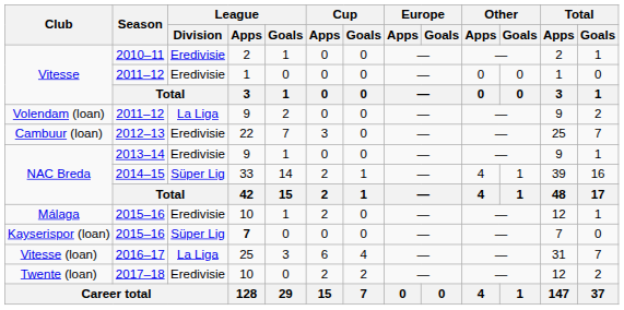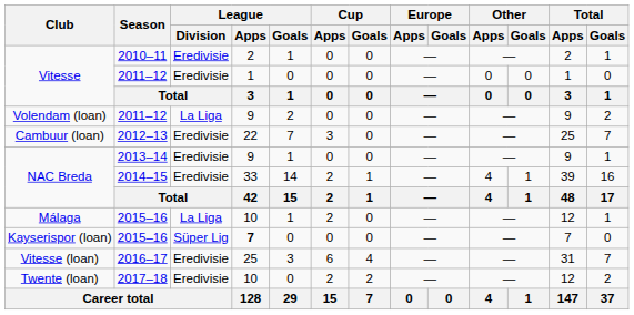 <table class="wikitable" style="text-align:center">
 <tr>
 <th rowspan="2">Club</th>
 <th rowspan="2">Season</th>
 <th colspan="3">League</th>
 <th colspan="2">Cup</th>
 <th colspan="2">Europe</th>
 <th colspan="2">Other</th>
 <th colspan="2">Total</th>
 </tr>
 <tr>
 <th>Division</th>
 <th>Apps</th>
 <th>Goals</th>
 <th>Apps</th>
 <th>Goals</th>
 <th>Apps</th>
 <th>Goals</th>
 <th>Apps</th>
 <th>Goals</th>
 <th>Apps</th>
 <th>Goals</th>
 </tr>
 <tr>
 <td rowspan="3"><a href='#'>Vitesse</a></td>
 <td><a href='#'>2010–11</a></td>
 <td><a href='#'>Eredivisie</a></td>
 <td>2</td>
 <td>1</td>
 <td>0</td>
 <td>0</td>
 <td colspan="2">—</td>
 <td colspan="2">—</td>
 <td>2</td>
 <td>1</td>
 </tr>
 <tr>
 <td><a href='#'>2011–12</a></td>
 <td>Eredivisie</td>
 <td>1</td>
 <td>0</td>
 <td>0</td>
 <td>0</td>
 <td colspan="2">—</td>
 <td>0</td>
 <td>0</td>
 <td>1</td>
 <td>0</td>
 </tr>
 <tr>
 <th colspan="2">Total</th>
 <th>3</th>
 <th>1</th>
 <th>0</th>
 <th>0</th>
 <th colspan="2">—</th>
 <th>0</th>
 <th>0</th>
 <th>3</th>
 <th>1</th>
 </tr>
 <tr>
 <td><a href='#'>Volendam</a> (loan)</td>
 <td><a href='#'>2011–12</a></td>
 <td><a href='#'>La Liga</a></td>
 <td>9</td>
 <td>2</td>
 <td>0</td>
 <td>0</td>
 <td colspan="2">—</td>
 <td colspan="2">—</td>
 <td>9</td>
 <td>2</td>
 </tr>
 <tr>
 <td><a href='#'>Cambuur</a> (loan)</td>
 <td><a href='#'>2012–13</a></td>
 <td>Eredivisie</td>
 <td>22</td>
 <td>7</td>
 <td>3</td>
 <td>0</td>
 <td colspan="2">—</td>
 <td colspan="2">—</td>
 <td>25</td>
 <td>7</td>
 </tr>
 <tr>
 <td rowspan="3"><a href='#'>NAC Breda</a></td>
 <td><a href='#'>2013–14</a></td>
 <td>Eredivisie</td>
 <td>9</td>
 <td>1</td>
 <td>0</td>
 <td>0</td>
 <td colspan="2">—</td>
 <td colspan="2">—</td>
 <td>9</td>
 <td>1</td>
 </tr>
 <tr>
 <td><a href='#'>2014–15</a></td>
-<td><a href='#'>Süper Lig</a></td>
+<td>Eredivisie</td>
 <td>33</td>
 <td>14</td>
 <td>2</td>
 <td>1</td>
 <td colspan="2">—</td>
 <td>4</td>
 <td>1</td>
 <td>39</td>
 <td>16</td>
 </tr>
 <tr>
 <th colspan="2">Total</th>
 <th>42</th>
 <th>15</th>
 <th>2</th>
 <th>1</th>
 <th colspan="2">—</th>
 <th>4</th>
 <th>1</th>
 <th>48</th>
 <th>17</th>
 </tr>
 <tr>
 <td><a href='#'>Málaga</a></td>
 <td><a href='#'>2015–16</a></td>
-<td>Eredivisie</td>
+<td><a href='#'>La Liga</a></td>
 <td>10</td>
 <td>1</td>
 <td>2</td>
 <td>0</td>
 <td colspan="2">—</td>
 <td colspan="2">—</td>
 <td>12</td>
 <td>1</td>
 </tr>
 <tr>
 <td><a href='#'>Kayserispor</a> (loan)</td>
 <td><a href='#'>2015–16</a></td>
 <td><a href='#'>Süper Lig</a></td>
 <td><strong>7</strong></td>
 <td>0</td>
 <td>0</td>
 <td>0</td>
 <td colspan="2">—</td>
 <td colspan="2">—</td>
 <td>7</td>
 <td>0</td>
 </tr>
 <tr>
 <td><a href='#'>Vitesse</a> (loan)</td>
 <td><a href='#'>2016–17</a></td>
-<td><a href='#'>La Liga</a></td>
+<td>Eredivisie</td>
 <td>25</td>
 <td>3</td>
 <td>6</td>
 <td>4</td>
 <td colspan="2">—</td>
 <td colspan="2">—</td>
 <td>31</td>
 <td>7</td>
 </tr>
 <tr>
 <td><a href='#'>Twente</a> (loan)</td>
 <td><a href='#'>2017–18</a></td>
 <td>Eredivisie</td>
 <td>10</td>
 <td>0</td>
 <td>2</td>
 <td>2</td>
 <td colspan="2">—</td>
 <td colspan="2">—</td>
 <td>12</td>
 <td>2</td>
 </tr>
 <tr>
 <th colspan="3">Career total</th>
 <th>128</th>
 <th>29</th>
 <th>15</th>
 <th>7</th>
 <th>0</th>
 <th>0</th>
 <th>4</th>
 <th>1</th>
 <th>147</th>
 <th>37</th>
 </tr>
 </table>
